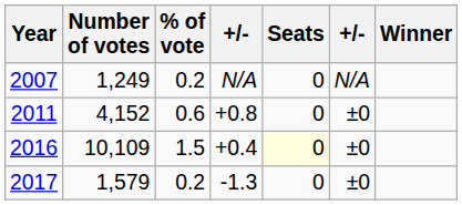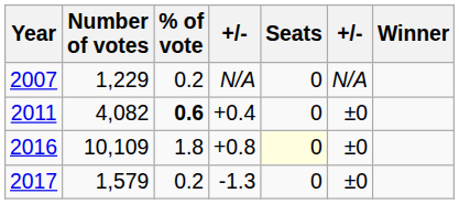 <table class="wikitable sortable">
 <tr>
 <th>Year</th>
 <th>Number<br>of votes</th>
 <th>% of<br>vote</th>
 <th>+/-</th>
 <th>Seats</th>
 <th>+/-</th>
 <th colspan=2>Winner</th>
 </tr>
 <tr style="text-align:center;">
 <td><a href='#'>2007</a></td>
-<td style="text-align: right; margin-right: 0.5em">1,249</td>
+<td style="text-align: right; margin-right: 0.5em">1,229</td>
 <td style="text-align: right; margin-right: 0.5em">0.2</td>
 <td style="text-align: right; margin-right: 0.5em"><em>N/A</em></td>
 <td style="text-align: right; margin-right: 0.5em">0</td>
 <td style="text-align: right; margin-right: 0.5em"><em>N/A</em></td>
 <td></td>
 </tr>
 <tr style="text-align:center;">
 <td><a href='#'>2011</a></td>
-<td style="text-align: right; margin-right: 0.5em">4,152</td>
-<td style="text-align: right; margin-right: 0.5em">0.6</td>
-<td style="text-align: right; margin-right: 0.5em">+0.8</td>
+<td style="text-align: right; margin-right: 0.5em">4,082</td>
+<td style="text-align: right; margin-right: 0.5em"><strong>0.6</strong></td>
+<td style="text-align: right; margin-right: 0.5em">+0.4</td>
 <td style="text-align: right; margin-right: 0.5em">0</td>
 <td style="text-align: right; margin-right: 0.5em">±0</td>
 <td></td>
 </tr>
 <tr style="text-align:center;">
 <td><a href='#'>2016</a></td>
 <td style="text-align: right; margin-right: 0.5em">10,109</td>
-<td style="text-align: right; margin-right: 0.5em">1.5</td>
-<td style="text-align: right; margin-right: 0.5em">+0.4</td>
+<td style="text-align: right; margin-right: 0.5em">1.8</td>
+<td style="text-align: right; margin-right: 0.5em">+0.8</td>
 <td style="background: lightyellow; text-align: right; margin-right: 0.5em">0</td>
 <td style="text-align: right; margin-right: 0.5em">±0</td>
 <td></td>
 </tr>
 <tr style="text-align:center;">
 <td><a href='#'>2017</a></td>
 <td style="text-align: right; margin-right: 0.5em">1,579</td>
 <td style="text-align: right; margin-right: 0.5em">0.2</td>
 <td style="text-align: right; margin-right: 0.5em">-1.3</td>
 <td style="text-align: right; margin-right: 0.5em">0</td>
 <td style="text-align: right; margin-right: 0.5em">±0</td>
 <td></td>
 </tr>
 </table>
